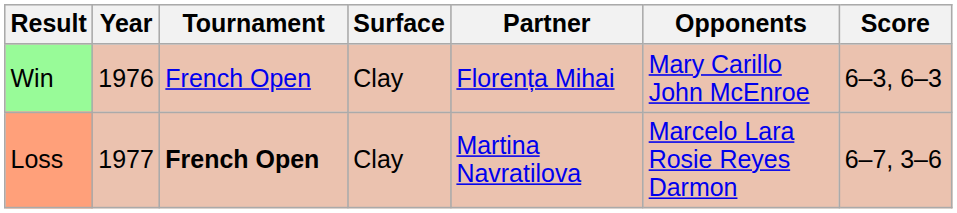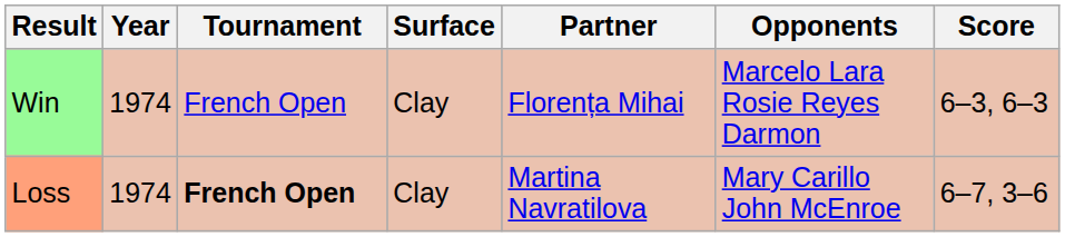 <table class="sortable wikitable">
 <tr>
 <th style="width:40px">Result</th>
 <th style="width:30px">Year</th>
 <th style="width:140px">Tournament</th>
 <th style="width:50px">Surface</th>
 <th style="width:160px">Partner</th>
 <th style="width:160px">Opponents</th>
 <th style="width:90px" class="unsortable">Score</th>
 </tr>
 <tr bgcolor="#EBC2AF">
 <td style="background:#98fb98;">Win</td>
-<td>1976</td>
+<td>1974</td>
 <td><a href='#'>French Open</a></td>
 <td>Clay</td>
 <td> <a href='#'>Florența Mihai</a></td>
-<td> <a href='#'>Mary Carillo</a><br> <a href='#'>John McEnroe</a></td>
+<td> <a href='#'>Marcelo Lara</a><br> <a href='#'>Rosie Reyes Darmon</a></td>
 <td>6–3, 6–3</td>
 </tr>
 <tr bgcolor="#EBC2AF">
 <td style="background:#ffa07a;">Loss</td>
-<td>1977</td>
+<td>1974</td>
 <td><strong>French Open</strong></td>
 <td>Clay</td>
 <td> <a href='#'>Martina Navratilova</a></td>
-<td> <a href='#'>Marcelo Lara</a><br> <a href='#'>Rosie Reyes Darmon</a></td>
+<td> <a href='#'>Mary Carillo</a><br> <a href='#'>John McEnroe</a></td>
 <td>6–7, 3–6</td>
 </tr>
 </table>
